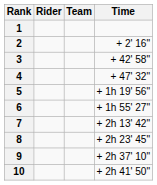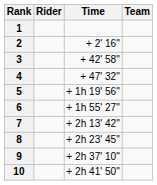 <table class="wikitable">
 <tr>
 <th scope="col">Rank</th>
 <th scope="col">Rider</th>
+<th scope="col">Time</th>
 <th scope="col">Team</th>
-<th scope="col">Time</th>
 </tr>
 <tr>
 <th scope="row">1</th>
 <td> </td>
+<td style="text-align:right;"></td>
 <td></td>
-<td style="text-align:right;"></td>
 </tr>
 <tr>
 <th scope="row">2</th>
 <td></td>
+<td style="text-align:right;">+ 2' 16"</td>
 <td></td>
-<td style="text-align:right;">+ 2' 16"</td>
 </tr>
 <tr>
 <th scope="row">3</th>
 <td></td>
+<td style="text-align:right;">+ 42' 58"</td>
 <td></td>
-<td style="text-align:right;">+ 42' 58"</td>
 </tr>
 <tr>
 <th scope="row">4</th>
 <td></td>
+<td style="text-align:right;">+ 47' 32"</td>
 <td></td>
-<td style="text-align:right;">+ 47' 32"</td>
 </tr>
 <tr>
 <th scope="row">5</th>
 <td></td>
+<td style="text-align:right;">+ 1h 19' 56"</td>
 <td></td>
-<td style="text-align:right;">+ 1h 19' 56"</td>
 </tr>
 <tr>
 <th scope="row">6</th>
 <td></td>
+<td style="text-align:right;">+ 1h 55' 27"</td>
 <td></td>
-<td style="text-align:right;">+ 1h 55' 27"</td>
 </tr>
 <tr>
 <th scope="row">7</th>
 <td></td>
+<td style="text-align:right;">+ 2h 13' 42"</td>
 <td></td>
-<td style="text-align:right;">+ 2h 13' 42"</td>
 </tr>
 <tr>
 <th scope="row">8</th>
 <td></td>
+<td style="text-align:right;">+ 2h 23' 45"</td>
 <td></td>
-<td style="text-align:right;">+ 2h 23' 45"</td>
 </tr>
 <tr>
 <th scope="row">9</th>
 <td></td>
+<td style="text-align:right;">+ 2h 37' 10"</td>
 <td></td>
-<td style="text-align:right;">+ 2h 37' 10"</td>
 </tr>
 <tr>
 <th scope="row">10</th>
 <td></td>
+<td style="text-align:right;">+ 2h 41' 50"</td>
 <td></td>
-<td style="text-align:right;">+ 2h 41' 50"</td>
 </tr>
 </table>
